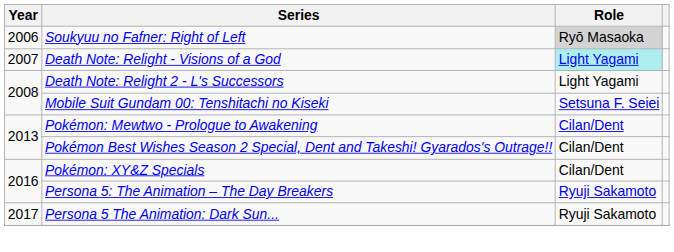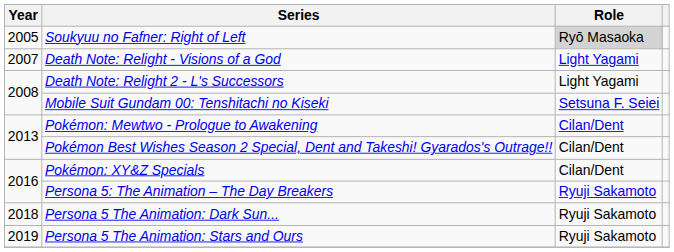 <table class="wikitable sortable plainrowheaders">
 <tr>
 <th>Year</th>
 <th>Series</th>
 <th>Role</th>
 <th></th>
 </tr>
 <tr>
-<td>2006</td>
+<td>2005</td>
 <td><em><a href='#'>Soukyuu no Fafner: Right of Left</a></em></td>
 <td style="background: lightgrey;">Ryō Masaoka</td>
 <td></td>
 </tr>
 <tr>
 <td>2007</td>
 <td><em><a href='#'>Death Note: Relight - Visions of a God</a></em></td>
-<td style="background: paleturquoise;"><a href='#'>Light Yagami</a></td>
+<td><a href='#'>Light Yagami</a></td>
 <td></td>
 </tr>
 <tr>
 <td rowspan="2">2008</td>
 <td><em><a href='#'>Death Note: Relight 2 - L's Successors</a></em></td>
 <td>Light Yagami</td>
 <td></td>
 </tr>
 <tr>
 <td><em><a href='#'>Mobile Suit Gundam 00: Tenshitachi no Kiseki</a></em></td>
 <td><a href='#'>Setsuna F. Seiei</a></td>
 <td></td>
 </tr>
 <tr>
 <td rowspan="2">2013</td>
 <td><em><a href='#'>Pokémon: Mewtwo - Prologue to Awakening</a></em></td>
 <td><a href='#'>Cilan/Dent</a></td>
 <td></td>
 </tr>
 <tr>
 <td><em><a href='#'>Pokémon Best Wishes Season 2 Special, Dent and Takeshi! Gyarados's Outrage!!</a></em></td>
 <td>Cilan/Dent</td>
 <td></td>
 </tr>
 <tr>
 <td rowspan="2">2016</td>
 <td><em><a href='#'>Pokémon: XY&Z Specials</a></em></td>
 <td>Cilan/Dent</td>
 <td></td>
 </tr>
 <tr>
 <td><em><a href='#'>Persona 5: The Animation – The Day Breakers</a></em></td>
 <td><a href='#'>Ryuji Sakamoto</a></td>
 <td></td>
 </tr>
 <tr>
-<td>2017</td>
+<td>2018</td>
 <td><em><a href='#'>Persona 5 The Animation: Dark Sun...</a></em></td>
+<td>Ryuji Sakamoto</td>
+<td></td>
+</tr>
+<tr>
+<td>2019</td>
+<td><em><a href='#'>Persona 5 The Animation: Stars and Ours</a></em></td>
 <td>Ryuji Sakamoto</td>
 <td></td>
 </tr>
 <tr>
 </tr>
 </table>
